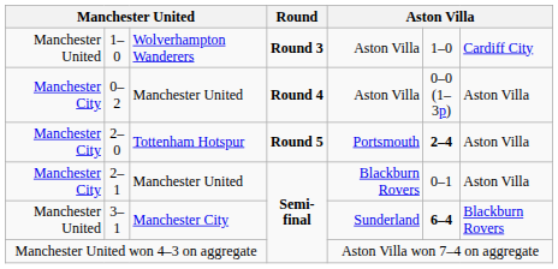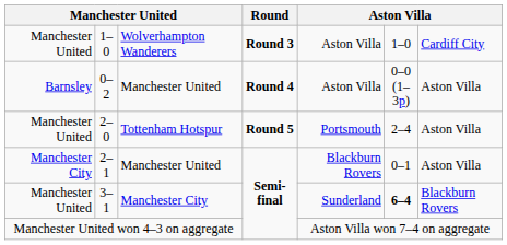 <table class="wikitable">
 <tr>
 <th colspan="3">Manchester United</th>
 <th>Round</th>
 <th colspan="3">Aston Villa</th>
 </tr>
 <tr>
 <td align="right">Manchester United</td>
 <td align="center">1–0</td>
 <td><a href='#'>Wolverhampton Wanderers</a></td>
 <td align="center"><strong>Round 3</strong></td>
 <td align="right">Aston Villa</td>
 <td align="center">1–0</td>
 <td><a href='#'>Cardiff City</a></td>
 </tr>
 <tr>
-<td align="right"><a href='#'>Manchester City</a></td>
+<td align="right"><a href='#'>Barnsley</a></td>
 <td align="center">0–2</td>
 <td>Manchester United</td>
 <td align="center"><strong>Round 4</strong></td>
 <td align="right">Aston Villa</td>
 <td align="center">0–0<br>(1–3<a href='#'>p</a>)</td>
 <td>Aston Villa</td>
 </tr>
 <tr>
-<td align="right"><a href='#'>Manchester City</a></td>
+<td align="right">Manchester United</td>
 <td align="center">2–0</td>
 <td><a href='#'>Tottenham Hotspur</a></td>
 <td align="center"><strong>Round 5</strong></td>
 <td align="right"><a href='#'>Portsmouth</a></td>
-<td align="center"><strong>2–4</strong></td>
+<td align="center">2–4</td>
 <td>Aston Villa</td>
 </tr>
 <tr>
 <td align="right"><a href='#'>Manchester City</a></td>
 <td align="center">2–1</td>
 <td>Manchester United</td>
 <td rowspan="3" align="center"><strong>Semi-final</strong></td>
 <td align="right"><a href='#'>Blackburn Rovers</a></td>
 <td align="center">0–1</td>
 <td>Aston Villa</td>
 </tr>
 <tr>
 <td align="right">Manchester United</td>
 <td align="center">3–1</td>
 <td><a href='#'>Manchester City</a></td>
 <td align="right"><a href='#'>Sunderland</a></td>
 <td align="center"><strong>6–4</strong></td>
 <td><a href='#'>Blackburn Rovers</a></td>
 </tr>
 <tr>
 <td colspan="3" align="center">Manchester United won 4–3 on aggregate</td>
 <td colspan="3" align="center">Aston Villa won 7–4 on aggregate</td>
 </tr>
 </table>
